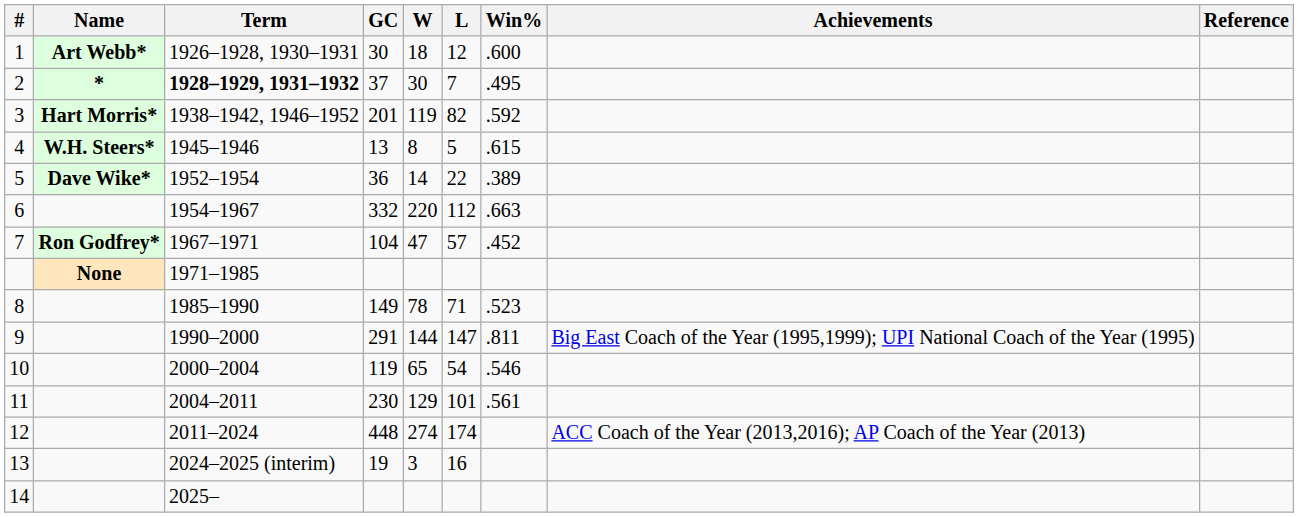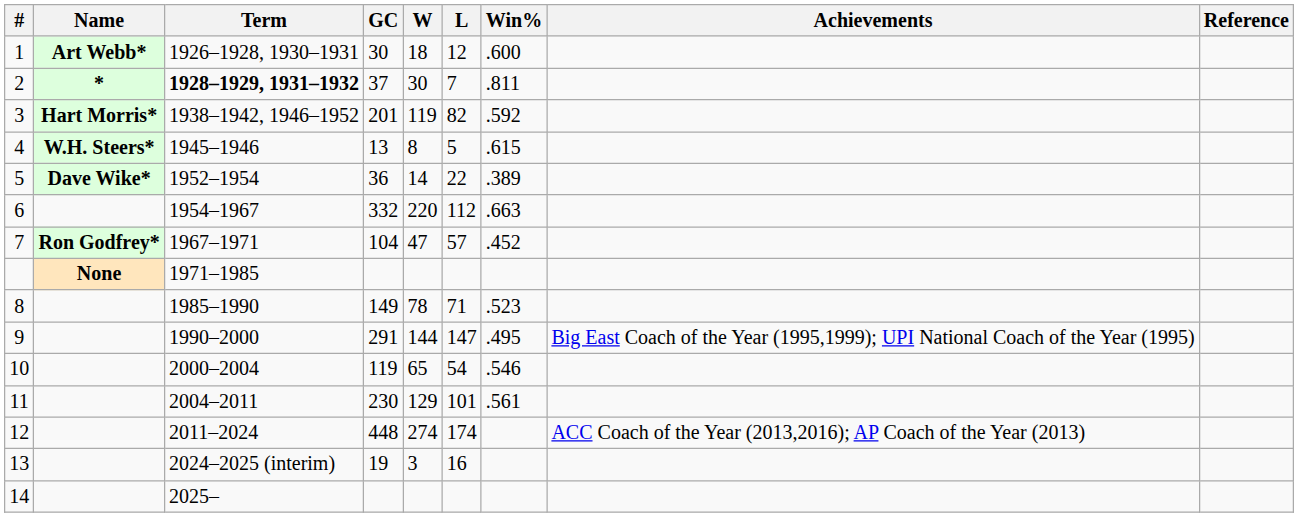 <table class="wikitable plainrowheaders sortable" summary="# (sortable), Name (sortable), Term (sortable), Games coached (sortable), Wins (sortable), Losses (sortable), Winning percentage (sortable), Achievements and Reference">
 <tr>
 <th scope="col">#</th>
 <th scope="col">Name</th>
 <th scope="col">Term</th>
 <th scope="col">GC</th>
 <th scope="col">W</th>
 <th scope="col">L</th>
 <th scope="col">Win%</th>
 <th scope="col" class=unsortable>Achievements</th>
 <th scope="col" class=unsortable>Reference</th>
 </tr>
 <tr>
 <td align=center>1</td>
 <th scope="row" style="background-color:#ddffdd;">Art Webb*</th>
 <td>1926–1928, 1930–1931</td>
 <td>30</td>
 <td>18</td>
 <td>12</td>
 <td>.600</td>
 <td></td>
 <td align=center></td>
 </tr>
 <tr>
 <td align=center>2</td>
 <th scope="row" style="background-color:#ddffdd">*</th>
 <td><strong>1928–1929, 1931–1932</strong></td>
 <td>37</td>
 <td>30</td>
 <td>7</td>
-<td>.495</td>
+<td>.811</td>
 <td></td>
 <td></td>
 </tr>
 <tr>
 <td align=center>3</td>
 <th scope="row" style="background-color:#ddffdd">Hart Morris*</th>
 <td>1938–1942, 1946–1952</td>
 <td>201</td>
 <td>119</td>
 <td>82</td>
 <td>.592</td>
 <td></td>
 <td align=center></td>
 </tr>
 <tr>
 <td align=center>4</td>
 <th scope="row" style="background-color:#ddffdd">W.H. Steers*</th>
 <td>1945–1946</td>
 <td>13</td>
 <td>8</td>
 <td>5</td>
 <td>.615</td>
 <td></td>
 <td></td>
 </tr>
 <tr>
 <td align=center>5</td>
 <th scope="row" style="background-color:#ddffdd;">Dave Wike*</th>
 <td>1952–1954</td>
 <td>36</td>
 <td>14</td>
 <td>22</td>
 <td>.389</td>
 <td></td>
 <td align=center></td>
 </tr>
 <tr>
 <td align=center>6</td>
 <th scope="row" style="background-color:transparent;"></th>
 <td>1954–1967</td>
 <td>332</td>
 <td>220</td>
 <td>112</td>
 <td>.663</td>
 <td></td>
 <td align=center></td>
 </tr>
 <tr>
 <td align=center>7</td>
 <th scope="row" style="background-color:#ddffdd;">Ron Godfrey*</th>
 <td>1967–1971</td>
 <td>104</td>
 <td>47</td>
 <td>57</td>
 <td>.452</td>
 <td></td>
 <td align=center></td>
 </tr>
 <tr>
 <td align=center></td>
 <th scope="row" style="background-color:#FFE6BD;">None</th>
 <td>1971–1985</td>
 <td></td>
 <td></td>
 <td></td>
 <td></td>
 <td></td>
 <td align=center></td>
 </tr>
 <tr>
 <td align=center>8</td>
 <th scope="row" style="background-color:transparent;"></th>
 <td>1985–1990</td>
 <td>149</td>
 <td>78</td>
 <td>71</td>
 <td>.523</td>
 <td></td>
 <td align=center></td>
 </tr>
 <tr>
 <td align=center>9</td>
 <th scope="row" style="background-color:transparent;"></th>
 <td>1990–2000</td>
 <td>291</td>
 <td>144</td>
 <td>147</td>
-<td>.811</td>
+<td>.495</td>
 <td><a href='#'>Big East</a> Coach of the Year (1995,1999); <a href='#'>UPI</a> National Coach of the Year (1995)</td>
 <td align=center></td>
 </tr>
 <tr>
 <td align=center>10</td>
 <th scope="row" style="background-color:transparent;"></th>
 <td>2000–2004</td>
 <td>119</td>
 <td>65</td>
 <td>54</td>
 <td>.546</td>
 <td></td>
 <td align=center></td>
 </tr>
 <tr>
 <td align=center>11</td>
 <th scope="row" style="background-color:transparent;"></th>
 <td>2004–2011</td>
 <td>230</td>
 <td>129</td>
 <td>101</td>
 <td>.561</td>
 <td></td>
 <td align=center></td>
 </tr>
 <tr>
 <td align=center>12</td>
 <th scope="row" style="background-color:transparent;"></th>
 <td>2011–2024</td>
 <td>448</td>
 <td>274</td>
 <td>174</td>
 <td></td>
 <td><a href='#'>ACC</a> Coach of the Year (2013,2016); <a href='#'>AP</a> Coach of the Year (2013)</td>
 <td align=center></td>
 </tr>
 <tr>
 <td align=center>13</td>
 <th scope="row" style="background-color:transparent;"></th>
 <td>2024–2025 (interim)</td>
 <td>19</td>
 <td>3</td>
 <td>16</td>
 <td></td>
 <td></td>
 <td align=center></td>
 </tr>
 <tr>
 <td align=center>14</td>
 <th scope="row" style="background-color:transparent;"></th>
 <td>2025–</td>
 <td></td>
 <td></td>
 <td></td>
 <td></td>
 <td></td>
 </tr>
 </table>
